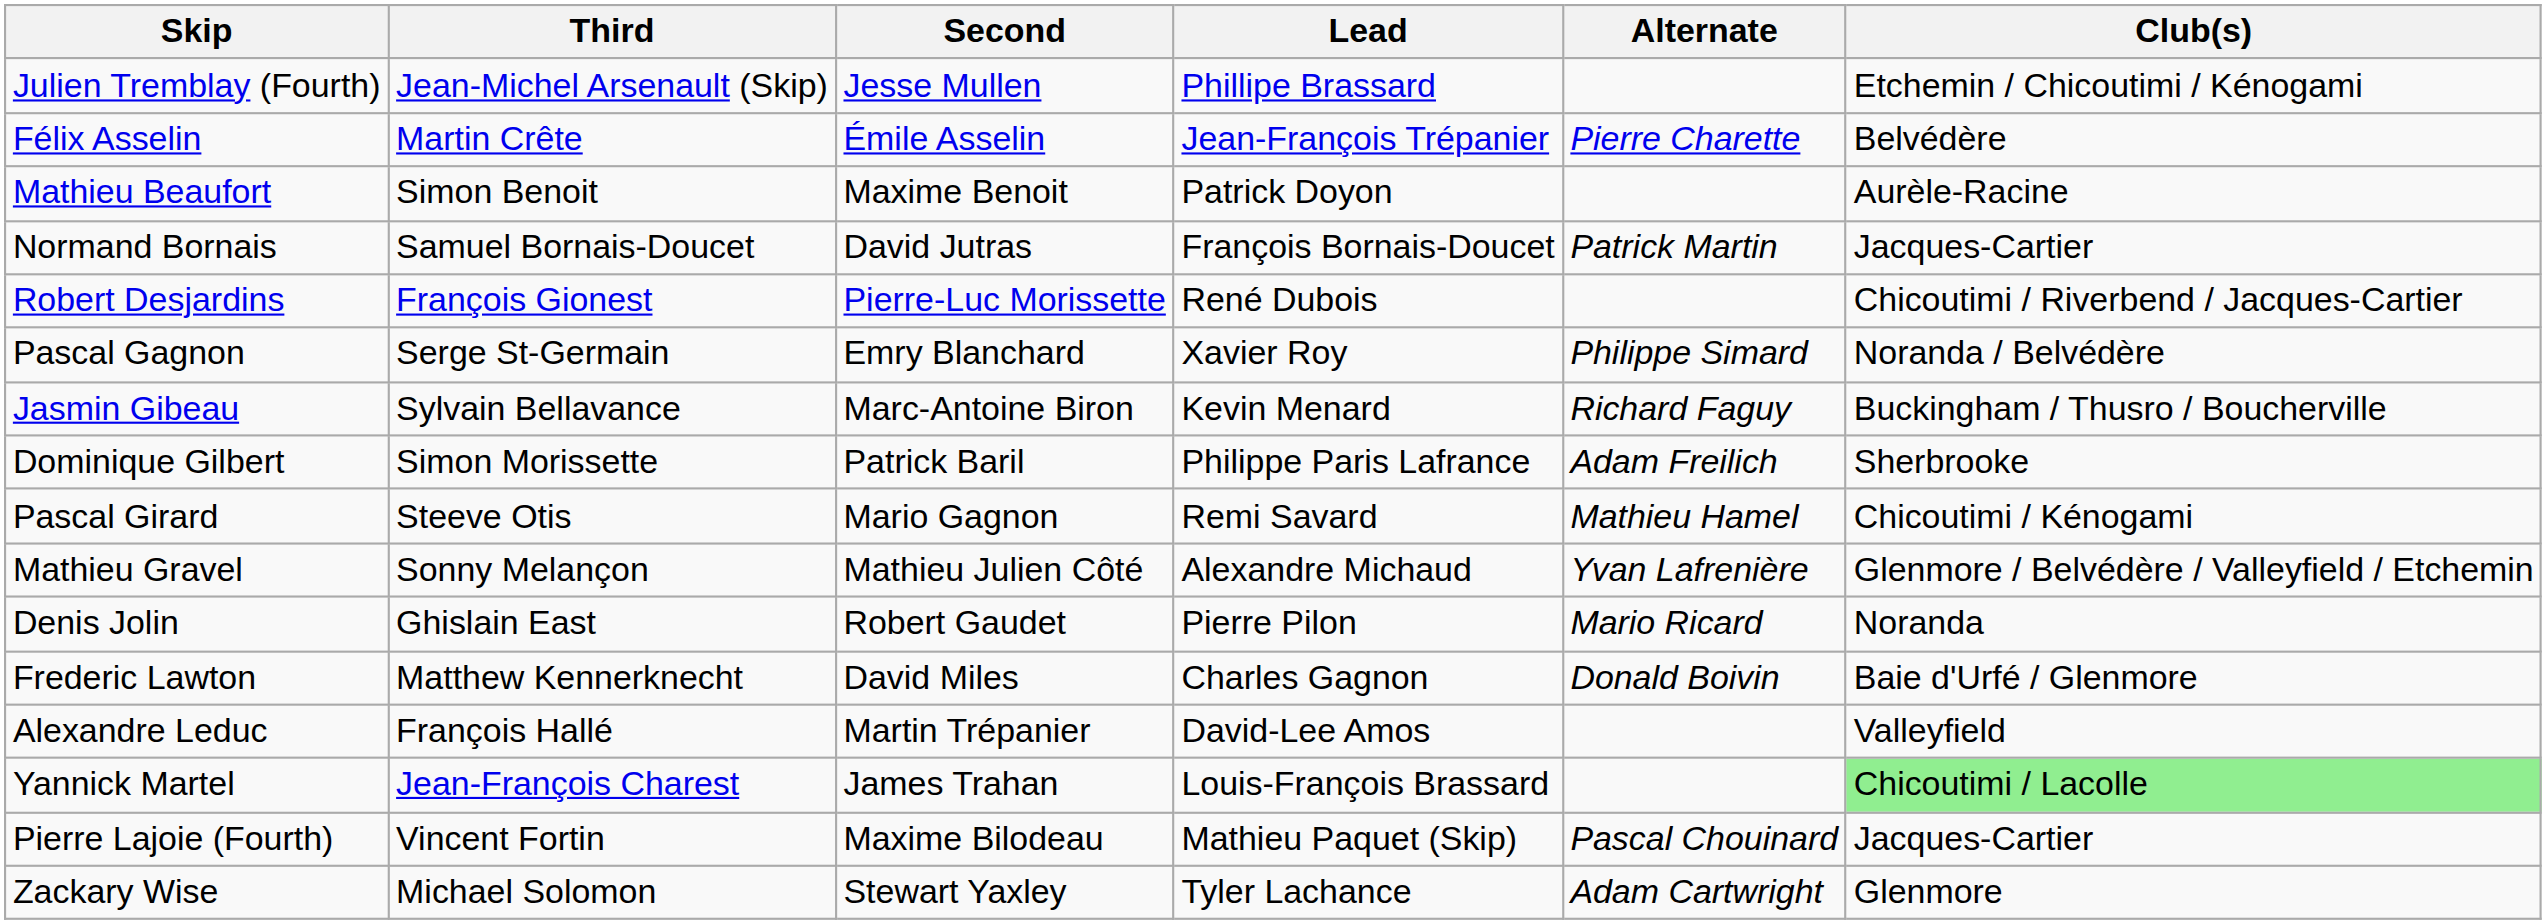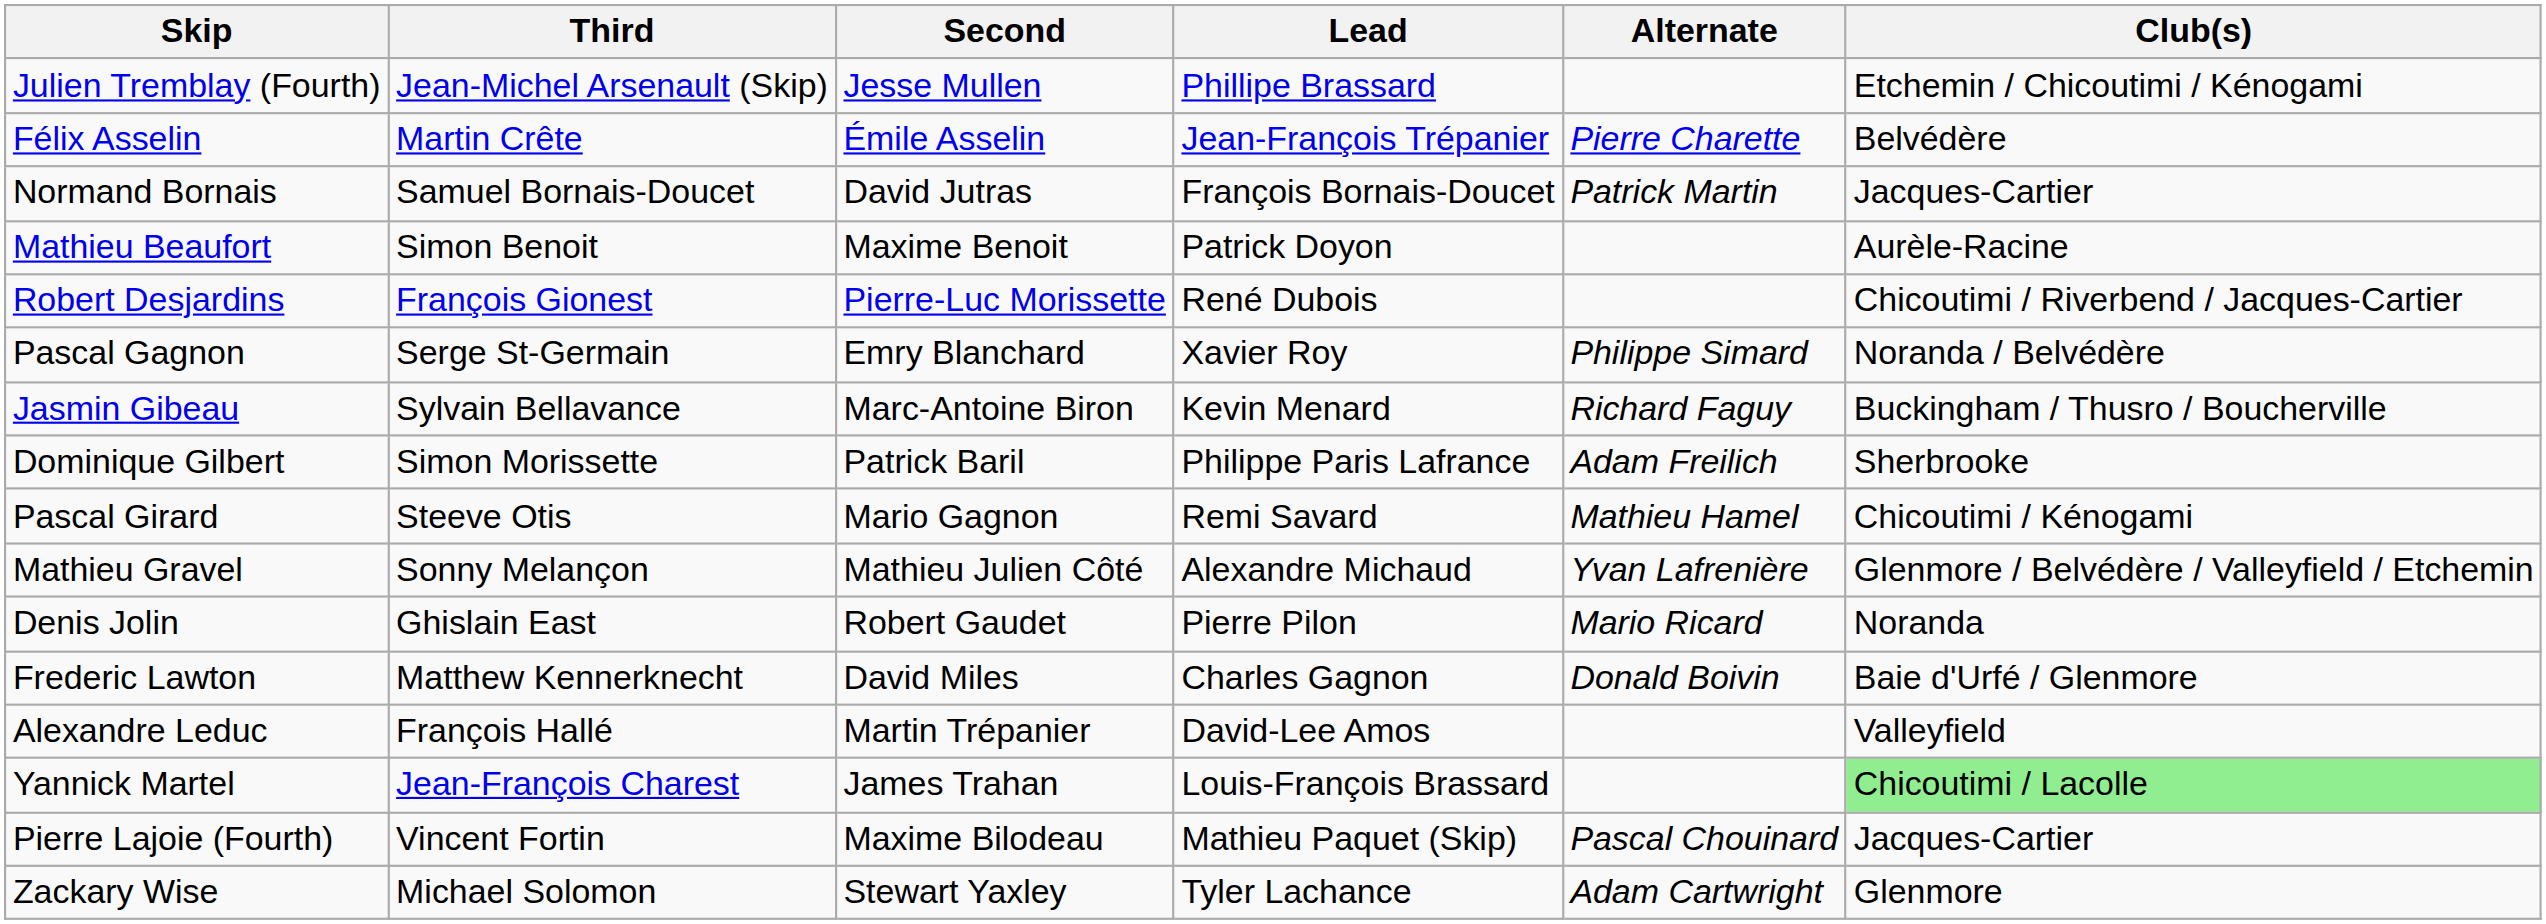 <table class="wikitable">
 <tr>
 <th scope="col">Skip</th>
 <th scope="col">Third</th>
 <th scope="col">Second</th>
 <th scope="col">Lead</th>
 <th scope="col">Alternate</th>
 <th scope="col">Club(s)</th>
 </tr>
 <tr>
 <td><a href='#'>Julien Tremblay</a> (Fourth)</td>
 <td><a href='#'>Jean-Michel Arsenault</a> (Skip)</td>
 <td><a href='#'>Jesse Mullen</a></td>
 <td><a href='#'>Phillipe Brassard</a></td>
 <td></td>
 <td>Etchemin / Chicoutimi / Kénogami</td>
 </tr>
 <tr>
 <td><a href='#'>Félix Asselin</a></td>
 <td><a href='#'>Martin Crête</a></td>
 <td><a href='#'>Émile Asselin</a></td>
 <td><a href='#'>Jean-François Trépanier</a></td>
 <td><em><a href='#'>Pierre Charette</a></em></td>
 <td>Belvédère</td>
 </tr>
 <tr>
+<td>Normand Bornais</td>
+<td>Samuel Bornais-Doucet</td>
+<td>David Jutras</td>
+<td>François Bornais-Doucet</td>
+<td><em>Patrick Martin</em></td>
+<td>Jacques-Cartier</td>
+</tr>
+<tr>
 <td><a href='#'>Mathieu Beaufort</a></td>
 <td>Simon Benoit</td>
 <td>Maxime Benoit</td>
 <td>Patrick Doyon</td>
 <td></td>
 <td>Aurèle-Racine</td>
-</tr>
-<tr>
-<td>Normand Bornais</td>
-<td>Samuel Bornais-Doucet</td>
-<td>David Jutras</td>
-<td>François Bornais-Doucet</td>
-<td><em>Patrick Martin</em></td>
-<td>Jacques-Cartier</td>
 </tr>
 <tr>
 <td><a href='#'>Robert Desjardins</a></td>
 <td><a href='#'>François Gionest</a></td>
 <td><a href='#'>Pierre-Luc Morissette</a></td>
 <td>René Dubois</td>
 <td></td>
 <td>Chicoutimi / Riverbend / Jacques-Cartier</td>
 </tr>
 <tr>
 <td>Pascal Gagnon</td>
 <td>Serge St-Germain</td>
 <td>Emry Blanchard</td>
 <td>Xavier Roy</td>
 <td><em>Philippe Simard</em></td>
 <td>Noranda / Belvédère</td>
 </tr>
 <tr>
 <td><a href='#'>Jasmin Gibeau</a></td>
 <td>Sylvain Bellavance</td>
 <td>Marc-Antoine Biron</td>
 <td>Kevin Menard</td>
 <td><em>Richard Faguy</em></td>
 <td>Buckingham / Thusro / Boucherville</td>
 </tr>
 <tr>
 <td>Dominique Gilbert</td>
 <td>Simon Morissette</td>
 <td>Patrick Baril</td>
 <td>Philippe Paris Lafrance</td>
 <td><em>Adam Freilich</em></td>
 <td>Sherbrooke</td>
 </tr>
 <tr>
 <td>Pascal Girard</td>
 <td>Steeve Otis</td>
 <td>Mario Gagnon</td>
 <td>Remi Savard</td>
 <td><em>Mathieu Hamel</em></td>
 <td>Chicoutimi / Kénogami</td>
 </tr>
 <tr>
 <td>Mathieu Gravel</td>
 <td>Sonny Melançon</td>
 <td>Mathieu Julien Côté</td>
 <td>Alexandre Michaud</td>
 <td><em>Yvan Lafrenière</em></td>
 <td>Glenmore / Belvédère / Valleyfield / Etchemin</td>
 </tr>
 <tr>
 <td>Denis Jolin</td>
 <td>Ghislain East</td>
 <td>Robert Gaudet</td>
 <td>Pierre Pilon</td>
 <td><em>Mario Ricard</em></td>
 <td>Noranda</td>
 </tr>
 <tr>
 <td>Frederic Lawton</td>
 <td>Matthew Kennerknecht</td>
 <td>David Miles</td>
 <td>Charles Gagnon</td>
 <td><em>Donald Boivin</em></td>
 <td>Baie d'Urfé / Glenmore</td>
 </tr>
 <tr>
 <td>Alexandre Leduc</td>
 <td>François Hallé</td>
 <td>Martin Trépanier</td>
 <td>David-Lee Amos</td>
 <td></td>
 <td>Valleyfield</td>
 </tr>
 <tr>
 <td>Yannick Martel</td>
 <td><a href='#'>Jean-François Charest</a></td>
 <td>James Trahan</td>
 <td>Louis-François Brassard</td>
 <td></td>
 <td style="background: lightgreen;">Chicoutimi / Lacolle</td>
 </tr>
 <tr>
 <td>Pierre Lajoie (Fourth)</td>
 <td>Vincent Fortin</td>
 <td>Maxime Bilodeau</td>
 <td>Mathieu Paquet (Skip)</td>
 <td><em>Pascal Chouinard</em></td>
 <td>Jacques-Cartier</td>
 </tr>
 <tr>
 <td>Zackary Wise</td>
 <td>Michael Solomon</td>
 <td>Stewart Yaxley</td>
 <td>Tyler Lachance</td>
 <td><em>Adam Cartwright</em></td>
 <td>Glenmore</td>
 </tr>
 </table>
